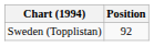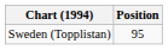 <table class="wikitable">
 <tr>
 <th>Chart (1994)</th>
 <th>Position</th>
 </tr>
 <tr>
 <td>Sweden (Topplistan)</td>
-<td align="center">92</td>
+<td align="center">95</td>
 </tr>
 </table>
